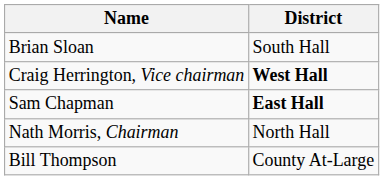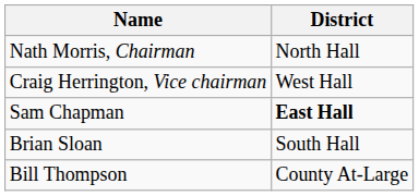 <table class="wikitable mw-collapsible">
 <tr>
 <th>Name</th>
 <th>District</th>
 </tr>
 <tr>
-<td>Brian Sloan</td>
-<td>South Hall</td>
+<td>Nath Morris, <em>Chairman</em></td>
+<td>North Hall</td>
 </tr>
 <tr>
 <td>Craig Herrington, <em>Vice chairman</em></td>
-<td><strong>West Hall</strong></td>
+<td>West Hall</td>
 </tr>
 <tr>
 <td>Sam Chapman</td>
 <td><strong>East Hall</strong></td>
 </tr>
 <tr>
-<td>Nath Morris, <em>Chairman</em></td>
-<td>North Hall</td>
+<td>Brian Sloan</td>
+<td>South Hall</td>
 </tr>
 <tr>
 <td>Bill Thompson</td>
 <td>County At-Large</td>
 </tr>
 </table>
